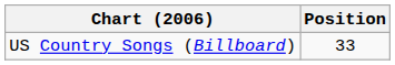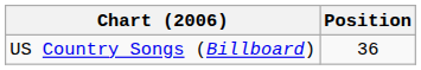 <table class="wikitable sortable">
 <tr>
 <th scope="col">Chart (2006)</th>
 <th scope="col">Position</th>
 </tr>
 <tr>
 <td>US <a href='#'>Country Songs</a> (<em><a href='#'>Billboard</a></em>)</td>
-<td align="center">33</td>
+<td align="center">36</td>
 </tr>
 </table>
